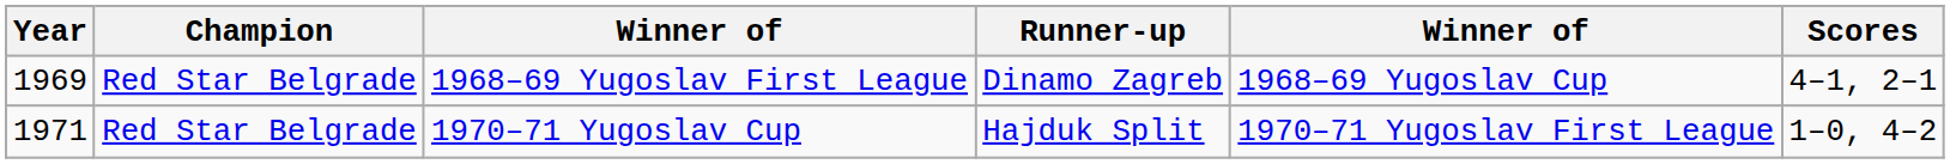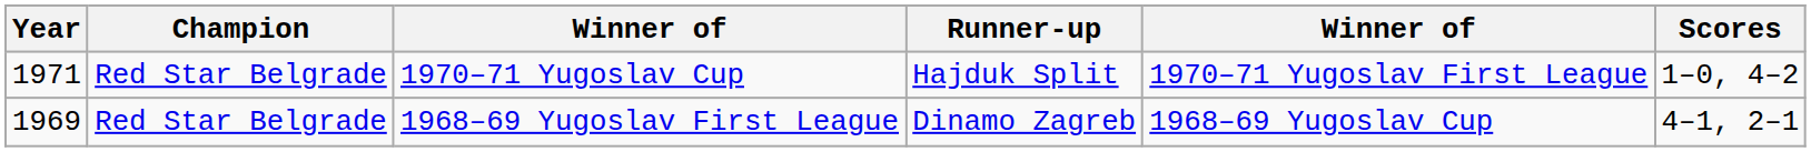 <table class="wikitable">
 <tr>
 <th>Year</th>
 <th>Champion</th>
 <th>Winner of</th>
 <th>Runner-up</th>
 <th>Winner of</th>
 <th>Scores</th>
 </tr>
 <tr>
+<td>1971</td>
+<td><a href='#'>Red Star Belgrade</a></td>
+<td><a href='#'>1970–71 Yugoslav Cup</a></td>
+<td><a href='#'>Hajduk Split</a></td>
+<td><a href='#'>1970–71 Yugoslav First League</a></td>
+<td align="center">1–0, 4–2</td>
+</tr>
+<tr>
 <td>1969</td>
 <td><a href='#'>Red Star Belgrade</a></td>
 <td><a href='#'>1968–69 Yugoslav First League</a></td>
 <td><a href='#'>Dinamo Zagreb</a></td>
 <td><a href='#'>1968–69 Yugoslav Cup</a></td>
 <td align="center">4–1, 2–1</td>
 </tr>
-<tr>
-<td>1971</td>
-<td><a href='#'>Red Star Belgrade</a></td>
-<td><a href='#'>1970–71 Yugoslav Cup</a></td>
-<td><a href='#'>Hajduk Split</a></td>
-<td><a href='#'>1970–71 Yugoslav First League</a></td>
-<td align="center">1–0, 4–2</td>
-</tr>
 </table>
